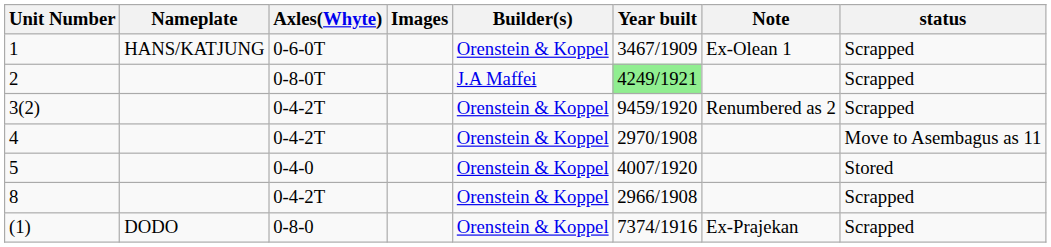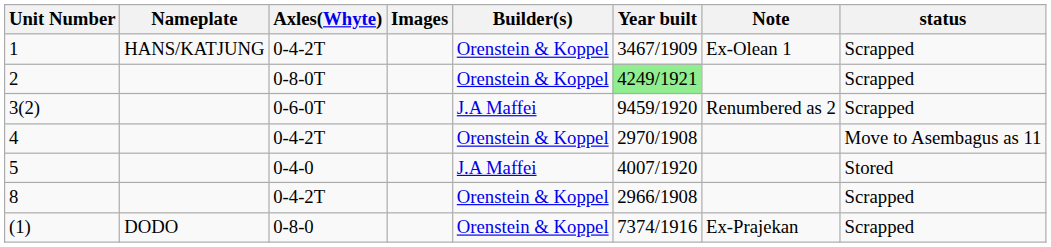 <table class="wikitable">
 <tr>
 <th>Unit Number</th>
 <th>Nameplate</th>
 <th>Axles(<a href='#'>Whyte</a>)</th>
 <th>Images</th>
 <th>Builder(s)</th>
 <th>Year built</th>
 <th>Note</th>
 <th>status</th>
 </tr>
 <tr>
 <td>1</td>
 <td>HANS/KATJUNG</td>
-<td>0-6-0T</td>
+<td>0-4-2T</td>
 <td><br></td>
 <td> <a href='#'>Orenstein & Koppel</a></td>
 <td>3467/1909</td>
 <td>Ex-Olean 1</td>
 <td>Scrapped</td>
 </tr>
 <tr>
 <td>2</td>
 <td></td>
 <td>0-8-0T</td>
 <td></td>
-<td> <a href='#'>J.A Maffei</a></td>
+<td> <a href='#'>Orenstein & Koppel</a></td>
 <td style="background: lightgreen;">4249/1921</td>
 <td></td>
 <td>Scrapped</td>
 </tr>
 <tr>
 <td>3(2)</td>
 <td></td>
-<td>0-4-2T</td>
+<td>0-6-0T</td>
 <td><br></td>
-<td> <a href='#'>Orenstein & Koppel</a></td>
+<td> <a href='#'>J.A Maffei</a></td>
 <td>9459/1920</td>
 <td>Renumbered as 2</td>
 <td>Scrapped</td>
 </tr>
 <tr>
 <td>4</td>
 <td></td>
 <td>0-4-2T</td>
 <td><br></td>
 <td> <a href='#'>Orenstein & Koppel</a></td>
 <td>2970/1908</td>
 <td></td>
 <td>Move to Asembagus as 11</td>
 </tr>
 <tr>
 <td>5</td>
 <td></td>
 <td>0-4-0</td>
 <td></td>
-<td> <a href='#'>Orenstein & Koppel</a></td>
+<td> <a href='#'>J.A Maffei</a></td>
 <td>4007/1920</td>
 <td></td>
 <td>Stored</td>
 </tr>
 <tr>
 <td>8</td>
 <td></td>
 <td>0-4-2T</td>
 <td></td>
 <td> <a href='#'>Orenstein & Koppel</a></td>
 <td>2966/1908</td>
 <td></td>
 <td>Scrapped</td>
 </tr>
 <tr>
 <td>(1)</td>
 <td>DODO</td>
 <td>0-8-0</td>
 <td></td>
 <td> <a href='#'>Orenstein & Koppel</a></td>
 <td>7374/1916</td>
 <td>Ex-Prajekan</td>
 <td>Scrapped</td>
 </tr>
 </table>
